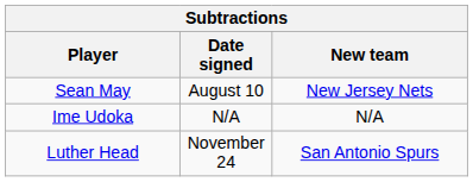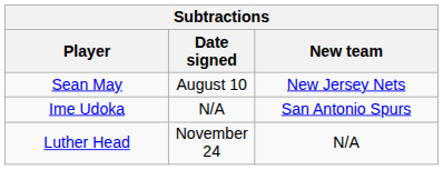 <table class="wikitable" style="text-align:center">
 <tr>
 <th colspan=3>Subtractions</th>
 </tr>
 <tr>
 <th style="width:160px">Player</th>
 <th style="width:80px">Date signed</th>
 <th style="width:180px">New team</th>
 </tr>
 <tr>
 <td><a href='#'>Sean May</a></td>
 <td>August 10</td>
 <td><a href='#'>New Jersey Nets</a></td>
 </tr>
 <tr>
 <td><a href='#'>Ime Udoka</a></td>
 <td>N/A</td>
-<td>N/A</td>
+<td><a href='#'>San Antonio Spurs</a></td>
 </tr>
 <tr>
 <td><a href='#'>Luther Head</a></td>
 <td>November 24</td>
-<td><a href='#'>San Antonio Spurs</a></td>
+<td>N/A</td>
 </tr>
 </table>
